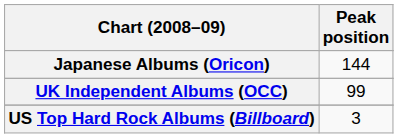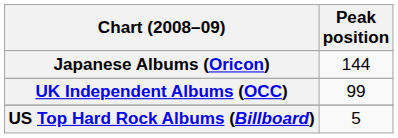 <table class="wikitable sortable plainrowheaders" style="text-align:center">
 <tr>
 <th scope="col">Chart (2008–09)</th>
 <th scope="col">Peak<br> position</th>
 </tr>
 <tr>
 </tr>
 <tr>
 <th scope="row">Japanese Albums (<a href='#'>Oricon</a>)</th>
 <td>144</td>
 </tr>
 <tr>
 </tr>
 <tr>
 <th scope="row"><a href='#'>UK Independent Albums</a> (<a href='#'>OCC</a>)</th>
 <td>99</td>
 </tr>
 <tr>
 </tr>
 <tr>
 </tr>
 <tr>
 </tr>
 <tr>
 <th scope="row">US <a href='#'>Top Hard Rock Albums</a> (<a href='#'><em>Billboard</em></a>)</th>
-<td>3</td>
+<td>5</td>
 </tr>
 </table>
